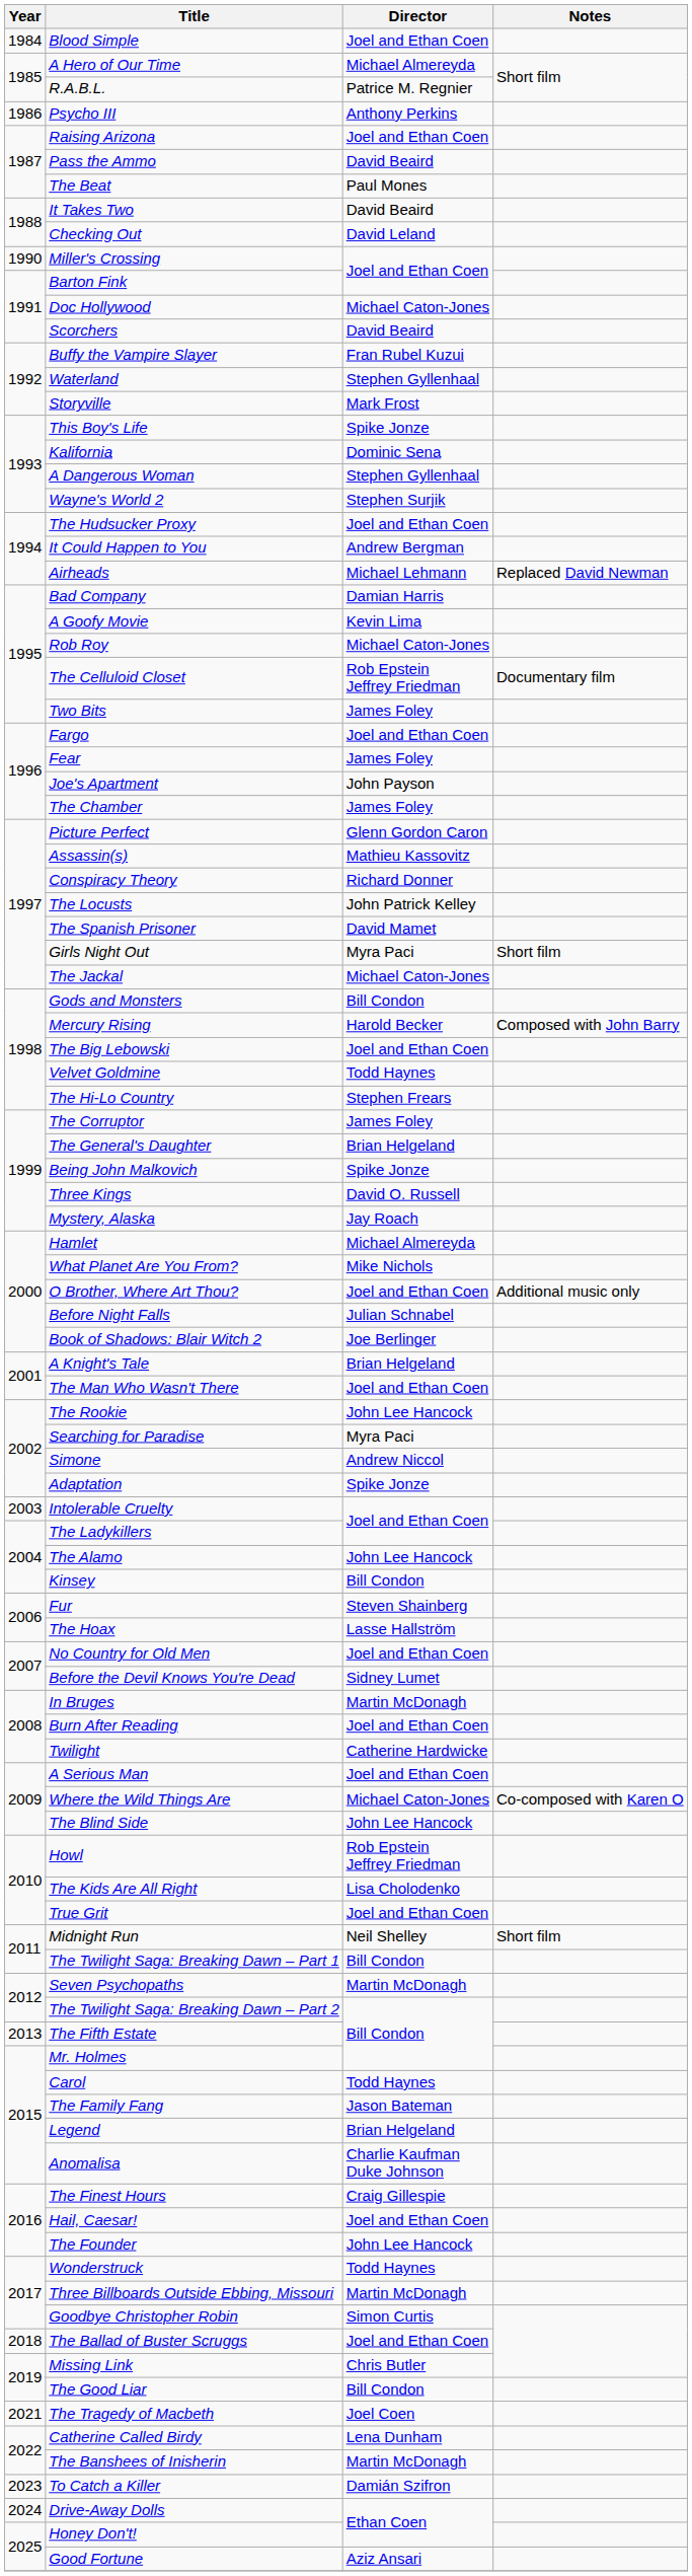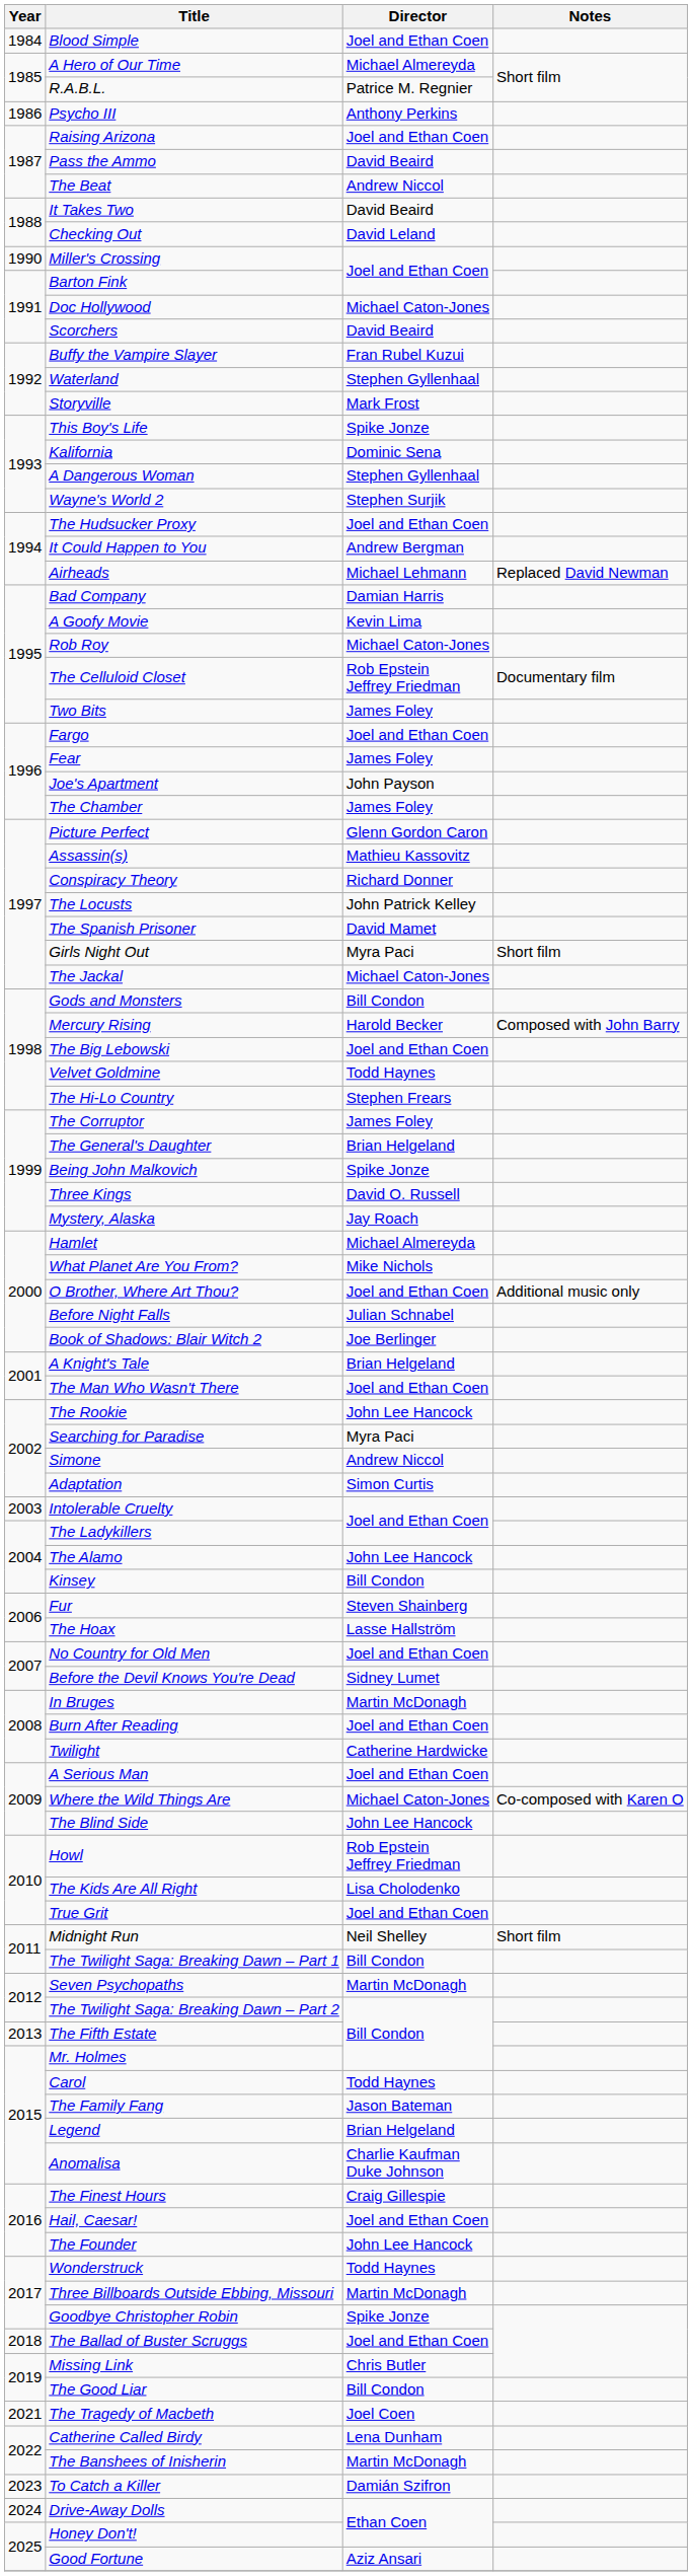 <table class="wikitable sortable">
 <tr>
 <th>Year</th>
 <th>Title</th>
 <th>Director</th>
 <th>Notes</th>
 </tr>
 <tr>
 <td>1984</td>
 <td><em><a href='#'>Blood Simple</a></em></td>
 <td><a href='#'>Joel and Ethan Coen</a></td>
 <td></td>
 </tr>
 <tr>
 <td rowspan="2">1985</td>
 <td><em><a href='#'>A Hero of Our Time</a></em></td>
 <td><a href='#'>Michael Almereyda</a></td>
 <td rowspan="2">Short film</td>
 </tr>
 <tr>
 <td><em>R.A.B.L.</em></td>
 <td>Patrice M. Regnier</td>
 </tr>
 <tr>
 <td>1986</td>
 <td><em><a href='#'>Psycho III</a></em></td>
 <td><a href='#'>Anthony Perkins</a></td>
 <td></td>
 </tr>
 <tr>
 <td rowspan="3">1987</td>
 <td><em><a href='#'>Raising Arizona</a></em></td>
 <td><a href='#'>Joel and Ethan Coen</a></td>
 <td></td>
 </tr>
 <tr>
 <td><em><a href='#'>Pass the Ammo</a></em></td>
 <td><a href='#'>David Beaird</a></td>
 <td></td>
 </tr>
 <tr>
 <td><em><a href='#'>The Beat</a></em></td>
-<td>Paul Mones</td>
+<td><a href='#'>Andrew Niccol</a></td>
 <td></td>
 </tr>
 <tr>
 <td rowspan="2">1988</td>
 <td><em><a href='#'>It Takes Two</a></em></td>
 <td>David Beaird</td>
 <td></td>
 </tr>
 <tr>
 <td><em><a href='#'>Checking Out</a></em></td>
 <td><a href='#'>David Leland</a></td>
 <td></td>
 </tr>
 <tr>
 <td>1990</td>
 <td><em><a href='#'>Miller's Crossing</a></em></td>
 <td rowspan="2"><a href='#'>Joel and Ethan Coen</a></td>
 <td></td>
 </tr>
 <tr>
 <td rowspan="3">1991</td>
 <td><em><a href='#'>Barton Fink</a></em></td>
 <td></td>
 </tr>
 <tr>
 <td><em><a href='#'>Doc Hollywood</a></em></td>
 <td><a href='#'>Michael Caton-Jones</a></td>
 <td></td>
 </tr>
 <tr>
 <td><em><a href='#'>Scorchers</a></em></td>
 <td><a href='#'>David Beaird</a></td>
 <td></td>
 </tr>
 <tr>
 <td rowspan="3">1992</td>
 <td><em><a href='#'>Buffy the Vampire Slayer</a></em></td>
 <td><a href='#'>Fran Rubel Kuzui</a></td>
 <td></td>
 </tr>
 <tr>
 <td><em><a href='#'>Waterland</a></em></td>
 <td><a href='#'>Stephen Gyllenhaal</a></td>
 <td></td>
 </tr>
 <tr>
 <td><em><a href='#'>Storyville</a></em></td>
 <td><a href='#'>Mark Frost</a></td>
 <td></td>
 </tr>
 <tr>
 <td rowspan="4">1993</td>
 <td><em><a href='#'>This Boy's Life</a></em></td>
 <td><a href='#'>Spike Jonze</a></td>
 <td></td>
 </tr>
 <tr>
 <td><em><a href='#'>Kalifornia</a></em></td>
 <td><a href='#'>Dominic Sena</a></td>
 <td></td>
 </tr>
 <tr>
 <td><em><a href='#'>A Dangerous Woman</a></em></td>
 <td><a href='#'>Stephen Gyllenhaal</a></td>
 <td></td>
 </tr>
 <tr>
 <td><em><a href='#'>Wayne's World 2</a></em></td>
 <td><a href='#'>Stephen Surjik</a></td>
 <td></td>
 </tr>
 <tr>
 <td rowspan="3">1994</td>
 <td><em><a href='#'>The Hudsucker Proxy</a></em></td>
 <td><a href='#'>Joel and Ethan Coen</a></td>
 <td></td>
 </tr>
 <tr>
 <td><em><a href='#'>It Could Happen to You</a></em></td>
 <td><a href='#'>Andrew Bergman</a></td>
 <td></td>
 </tr>
 <tr>
 <td><em><a href='#'>Airheads</a></em></td>
 <td><a href='#'>Michael Lehmann</a></td>
 <td>Replaced <a href='#'>David Newman</a></td>
 </tr>
 <tr>
 <td rowspan="5">1995</td>
 <td><em><a href='#'>Bad Company</a></em></td>
 <td><a href='#'>Damian Harris</a></td>
 <td></td>
 </tr>
 <tr>
 <td><em><a href='#'>A Goofy Movie</a></em></td>
 <td><a href='#'>Kevin Lima</a></td>
 <td></td>
 </tr>
 <tr>
 <td><em><a href='#'>Rob Roy</a></em></td>
 <td><a href='#'>Michael Caton-Jones</a></td>
 <td></td>
 </tr>
 <tr>
 <td><em><a href='#'>The Celluloid Closet</a></em></td>
 <td><a href='#'>Rob Epstein</a> <br><a href='#'>Jeffrey Friedman</a></td>
 <td>Documentary film</td>
 </tr>
 <tr>
 <td><em><a href='#'>Two Bits</a></em></td>
 <td><a href='#'>James Foley</a></td>
 <td></td>
 </tr>
 <tr>
 <td rowspan="4">1996</td>
 <td><em><a href='#'>Fargo</a></em></td>
 <td><a href='#'>Joel and Ethan Coen</a></td>
 <td></td>
 </tr>
 <tr>
 <td><em><a href='#'>Fear</a></em></td>
 <td><a href='#'>James Foley</a></td>
 <td></td>
 </tr>
 <tr>
 <td><em><a href='#'>Joe's Apartment</a></em></td>
 <td>John Payson</td>
 <td></td>
 </tr>
 <tr>
 <td><em><a href='#'>The Chamber</a></em></td>
 <td><a href='#'>James Foley</a></td>
 <td></td>
 </tr>
 <tr>
 <td rowspan="7">1997</td>
 <td><em><a href='#'>Picture Perfect</a></em></td>
 <td><a href='#'>Glenn Gordon Caron</a></td>
 <td></td>
 </tr>
 <tr>
 <td><em><a href='#'>Assassin(s)</a></em></td>
 <td><a href='#'>Mathieu Kassovitz</a></td>
 <td></td>
 </tr>
 <tr>
 <td><em><a href='#'>Conspiracy Theory</a></em></td>
 <td><a href='#'>Richard Donner</a></td>
 <td></td>
 </tr>
 <tr>
 <td><em><a href='#'>The Locusts</a></em></td>
 <td>John Patrick Kelley</td>
 <td></td>
 </tr>
 <tr>
 <td><em><a href='#'>The Spanish Prisoner</a></em></td>
 <td><a href='#'>David Mamet</a></td>
 <td></td>
 </tr>
 <tr>
 <td><em>Girls Night Out</em></td>
 <td>Myra Paci</td>
 <td>Short film</td>
 </tr>
 <tr>
 <td><em><a href='#'>The Jackal</a></em></td>
 <td><a href='#'>Michael Caton-Jones</a></td>
 <td></td>
 </tr>
 <tr>
 <td rowspan="5">1998</td>
 <td><em><a href='#'>Gods and Monsters</a></em></td>
 <td><a href='#'>Bill Condon</a></td>
 <td></td>
 </tr>
 <tr>
 <td><em><a href='#'>Mercury Rising</a></em></td>
 <td><a href='#'>Harold Becker</a></td>
 <td>Composed with <a href='#'>John Barry</a></td>
 </tr>
 <tr>
 <td><em><a href='#'>The Big Lebowski</a></em></td>
 <td><a href='#'>Joel and Ethan Coen</a></td>
 <td></td>
 </tr>
 <tr>
 <td><em><a href='#'>Velvet Goldmine</a></em></td>
 <td><a href='#'>Todd Haynes</a></td>
 <td></td>
 </tr>
 <tr>
 <td><em><a href='#'>The Hi-Lo Country</a></em></td>
 <td><a href='#'>Stephen Frears</a></td>
 <td></td>
 </tr>
 <tr>
 <td rowspan="5">1999</td>
 <td><em><a href='#'>The Corruptor</a></em></td>
 <td><a href='#'>James Foley</a></td>
 <td></td>
 </tr>
 <tr>
 <td><em><a href='#'>The General's Daughter</a></em></td>
 <td><a href='#'>Brian Helgeland</a></td>
 <td></td>
 </tr>
 <tr>
 <td><em><a href='#'>Being John Malkovich</a></em></td>
 <td><a href='#'>Spike Jonze</a></td>
 <td></td>
 </tr>
 <tr>
 <td><em><a href='#'>Three Kings</a></em></td>
 <td><a href='#'>David O. Russell</a></td>
 <td></td>
 </tr>
 <tr>
 <td><em><a href='#'>Mystery, Alaska</a></em></td>
 <td><a href='#'>Jay Roach</a></td>
 <td></td>
 </tr>
 <tr>
 <td rowspan="5">2000</td>
 <td><em><a href='#'>Hamlet</a></em></td>
 <td><a href='#'>Michael Almereyda</a></td>
 <td></td>
 </tr>
 <tr>
 <td><em><a href='#'>What Planet Are You From?</a></em></td>
 <td><a href='#'>Mike Nichols</a></td>
 <td></td>
 </tr>
 <tr>
 <td><em><a href='#'>O Brother, Where Art Thou?</a></em></td>
 <td><a href='#'>Joel and Ethan Coen</a></td>
 <td>Additional music only</td>
 </tr>
 <tr>
 <td><em><a href='#'>Before Night Falls</a></em></td>
 <td><a href='#'>Julian Schnabel</a></td>
 <td></td>
 </tr>
 <tr>
 <td><em><a href='#'>Book of Shadows: Blair Witch 2</a></em></td>
 <td><a href='#'>Joe Berlinger</a></td>
 <td></td>
 </tr>
 <tr>
 <td rowspan="2">2001</td>
 <td><em><a href='#'>A Knight's Tale</a></em></td>
 <td><a href='#'>Brian Helgeland</a></td>
 <td></td>
 </tr>
 <tr>
 <td><em><a href='#'>The Man Who Wasn't There</a></em></td>
 <td><a href='#'>Joel and Ethan Coen</a></td>
 <td></td>
 </tr>
 <tr>
 <td rowspan="4">2002</td>
 <td><em><a href='#'>The Rookie</a></em></td>
 <td><a href='#'>John Lee Hancock</a></td>
 <td></td>
 </tr>
 <tr>
 <td><em><a href='#'>Searching for Paradise</a></em></td>
 <td>Myra Paci</td>
 <td></td>
 </tr>
 <tr>
 <td><em><a href='#'>Simone</a></em></td>
 <td><a href='#'>Andrew Niccol</a></td>
 <td></td>
 </tr>
 <tr>
 <td><em><a href='#'>Adaptation</a></em></td>
-<td><a href='#'>Spike Jonze</a></td>
+<td><a href='#'>Simon Curtis</a></td>
 <td></td>
 </tr>
 <tr>
 <td>2003</td>
 <td><em><a href='#'>Intolerable Cruelty</a></em></td>
 <td rowspan=2><a href='#'>Joel and Ethan Coen</a></td>
 <td></td>
 </tr>
 <tr>
 <td rowspan="3">2004</td>
 <td><em><a href='#'>The Ladykillers</a></em></td>
 <td></td>
 </tr>
 <tr>
 <td><em><a href='#'>The Alamo</a></em></td>
 <td><a href='#'>John Lee Hancock</a></td>
 <td></td>
 </tr>
 <tr>
 <td><em><a href='#'>Kinsey</a></em></td>
 <td><a href='#'>Bill Condon</a></td>
 <td></td>
 </tr>
 <tr>
 <td rowspan="2">2006</td>
 <td><em><a href='#'>Fur</a></em></td>
 <td><a href='#'>Steven Shainberg</a></td>
 <td></td>
 </tr>
 <tr>
 <td><em><a href='#'>The Hoax</a></em></td>
 <td><a href='#'>Lasse Hallström</a></td>
 <td></td>
 </tr>
 <tr>
 <td rowspan="2">2007</td>
 <td><em><a href='#'>No Country for Old Men</a></em></td>
 <td><a href='#'>Joel and Ethan Coen</a></td>
 <td></td>
 </tr>
 <tr>
 <td><em><a href='#'>Before the Devil Knows You're Dead</a></em></td>
 <td><a href='#'>Sidney Lumet</a></td>
 <td></td>
 </tr>
 <tr>
 <td rowspan="3">2008</td>
 <td><em><a href='#'>In Bruges</a></em></td>
 <td><a href='#'>Martin McDonagh</a></td>
 <td></td>
 </tr>
 <tr>
 <td><em><a href='#'>Burn After Reading</a></em></td>
 <td><a href='#'>Joel and Ethan Coen</a></td>
 <td></td>
 </tr>
 <tr>
 <td><em><a href='#'>Twilight</a></em></td>
 <td><a href='#'>Catherine Hardwicke</a></td>
 <td></td>
 </tr>
 <tr>
 <td rowspan="3">2009</td>
 <td><em><a href='#'>A Serious Man</a></em></td>
 <td><a href='#'>Joel and Ethan Coen</a></td>
 <td></td>
 </tr>
 <tr>
 <td><em><a href='#'>Where the Wild Things Are</a></em></td>
 <td><a href='#'>Michael Caton-Jones</a></td>
 <td>Co-composed with <a href='#'>Karen O</a></td>
 </tr>
 <tr>
 <td><em><a href='#'>The Blind Side</a></em></td>
 <td><a href='#'>John Lee Hancock</a></td>
 <td></td>
 </tr>
 <tr>
 <td rowspan="3">2010</td>
 <td><em><a href='#'>Howl</a></em></td>
 <td><a href='#'>Rob Epstein</a> <br><a href='#'>Jeffrey Friedman</a></td>
 <td></td>
 </tr>
 <tr>
 <td><em><a href='#'>The Kids Are All Right</a></em></td>
 <td><a href='#'>Lisa Cholodenko</a></td>
 <td></td>
 </tr>
 <tr>
 <td><em><a href='#'>True Grit</a></em></td>
 <td><a href='#'>Joel and Ethan Coen</a></td>
 <td></td>
 </tr>
 <tr>
 <td rowspan="2">2011</td>
 <td><em>Midnight Run</em></td>
 <td>Neil Shelley</td>
 <td>Short film</td>
 </tr>
 <tr>
 <td><em><a href='#'>The Twilight Saga: Breaking Dawn – Part 1</a></em></td>
 <td><a href='#'>Bill Condon</a></td>
 <td></td>
 </tr>
 <tr>
 <td rowspan="2">2012</td>
 <td><em><a href='#'>Seven Psychopaths</a></em></td>
 <td><a href='#'>Martin McDonagh</a></td>
 <td></td>
 </tr>
 <tr>
 <td><em><a href='#'>The Twilight Saga: Breaking Dawn – Part 2</a></em></td>
 <td rowspan="3"><a href='#'>Bill Condon</a></td>
 <td></td>
 </tr>
 <tr>
 <td>2013</td>
 <td><em><a href='#'>The Fifth Estate</a></em></td>
 <td></td>
 </tr>
 <tr>
 <td rowspan="5">2015</td>
 <td><em><a href='#'>Mr. Holmes</a></em></td>
 <td></td>
 </tr>
 <tr>
 <td><em><a href='#'>Carol</a></em></td>
 <td><a href='#'>Todd Haynes</a></td>
 <td></td>
 </tr>
 <tr>
 <td><em><a href='#'>The Family Fang</a></em></td>
 <td><a href='#'>Jason Bateman</a></td>
 <td></td>
 </tr>
 <tr>
 <td><em><a href='#'>Legend</a></em></td>
 <td><a href='#'>Brian Helgeland</a></td>
 <td></td>
 </tr>
 <tr>
 <td><em><a href='#'>Anomalisa</a></em></td>
 <td><a href='#'>Charlie Kaufman</a> <br><a href='#'>Duke Johnson</a></td>
 <td></td>
 </tr>
 <tr>
 <td rowspan="3">2016</td>
 <td><em><a href='#'>The Finest Hours</a></em></td>
 <td><a href='#'>Craig Gillespie</a></td>
 <td></td>
 </tr>
 <tr>
 <td><em><a href='#'>Hail, Caesar!</a></em></td>
 <td><a href='#'>Joel and Ethan Coen</a></td>
 <td></td>
 </tr>
 <tr>
 <td><em><a href='#'>The Founder</a></em></td>
 <td><a href='#'>John Lee Hancock</a></td>
 <td></td>
 </tr>
 <tr>
 <td rowspan="3">2017</td>
 <td><em><a href='#'>Wonderstruck</a></em></td>
 <td><a href='#'>Todd Haynes</a></td>
 <td></td>
 </tr>
 <tr>
 <td><em><a href='#'>Three Billboards Outside Ebbing, Missouri</a></em></td>
 <td><a href='#'>Martin McDonagh</a></td>
 <td></td>
 </tr>
 <tr>
 <td><em><a href='#'>Goodbye Christopher Robin</a></em></td>
-<td><a href='#'>Simon Curtis</a></td>
+<td><a href='#'>Spike Jonze</a></td>
 </tr>
 <tr>
 <td>2018</td>
 <td><em><a href='#'>The Ballad of Buster Scruggs</a></em></td>
 <td><a href='#'>Joel and Ethan Coen</a></td>
 </tr>
 <tr>
 <td rowspan="2">2019</td>
 <td><em><a href='#'>Missing Link</a></em></td>
 <td><a href='#'>Chris Butler</a></td>
 </tr>
 <tr>
 <td><em><a href='#'>The Good Liar</a></em></td>
 <td><a href='#'>Bill Condon</a></td>
 <td></td>
 </tr>
 <tr>
 <td>2021</td>
 <td><em><a href='#'>The Tragedy of Macbeth</a></em></td>
 <td><a href='#'>Joel Coen</a></td>
 <td></td>
 </tr>
 <tr>
 <td rowspan="2">2022</td>
 <td><em><a href='#'>Catherine Called Birdy</a></em></td>
 <td><a href='#'>Lena Dunham</a></td>
 <td></td>
 </tr>
 <tr>
 <td><em><a href='#'>The Banshees of Inisherin</a></em></td>
 <td><a href='#'>Martin McDonagh</a></td>
 <td></td>
 </tr>
 <tr>
 <td>2023</td>
 <td><em><a href='#'>To Catch a Killer</a></em></td>
 <td><a href='#'>Damián Szifron</a></td>
 <td></td>
 </tr>
 <tr>
 <td>2024</td>
 <td><em><a href='#'>Drive-Away Dolls</a></em></td>
 <td rowspan="2"><a href='#'>Ethan Coen</a></td>
 <td></td>
 </tr>
 <tr>
 <td rowspan="2">2025</td>
 <td><em><a href='#'>Honey Don't!</a></em></td>
 <td></td>
 </tr>
 <tr>
 <td><em><a href='#'>Good Fortune</a></em></td>
 <td><a href='#'>Aziz Ansari</a></td>
 <td></td>
 </tr>
 <tr>
 </tr>
 </table>
